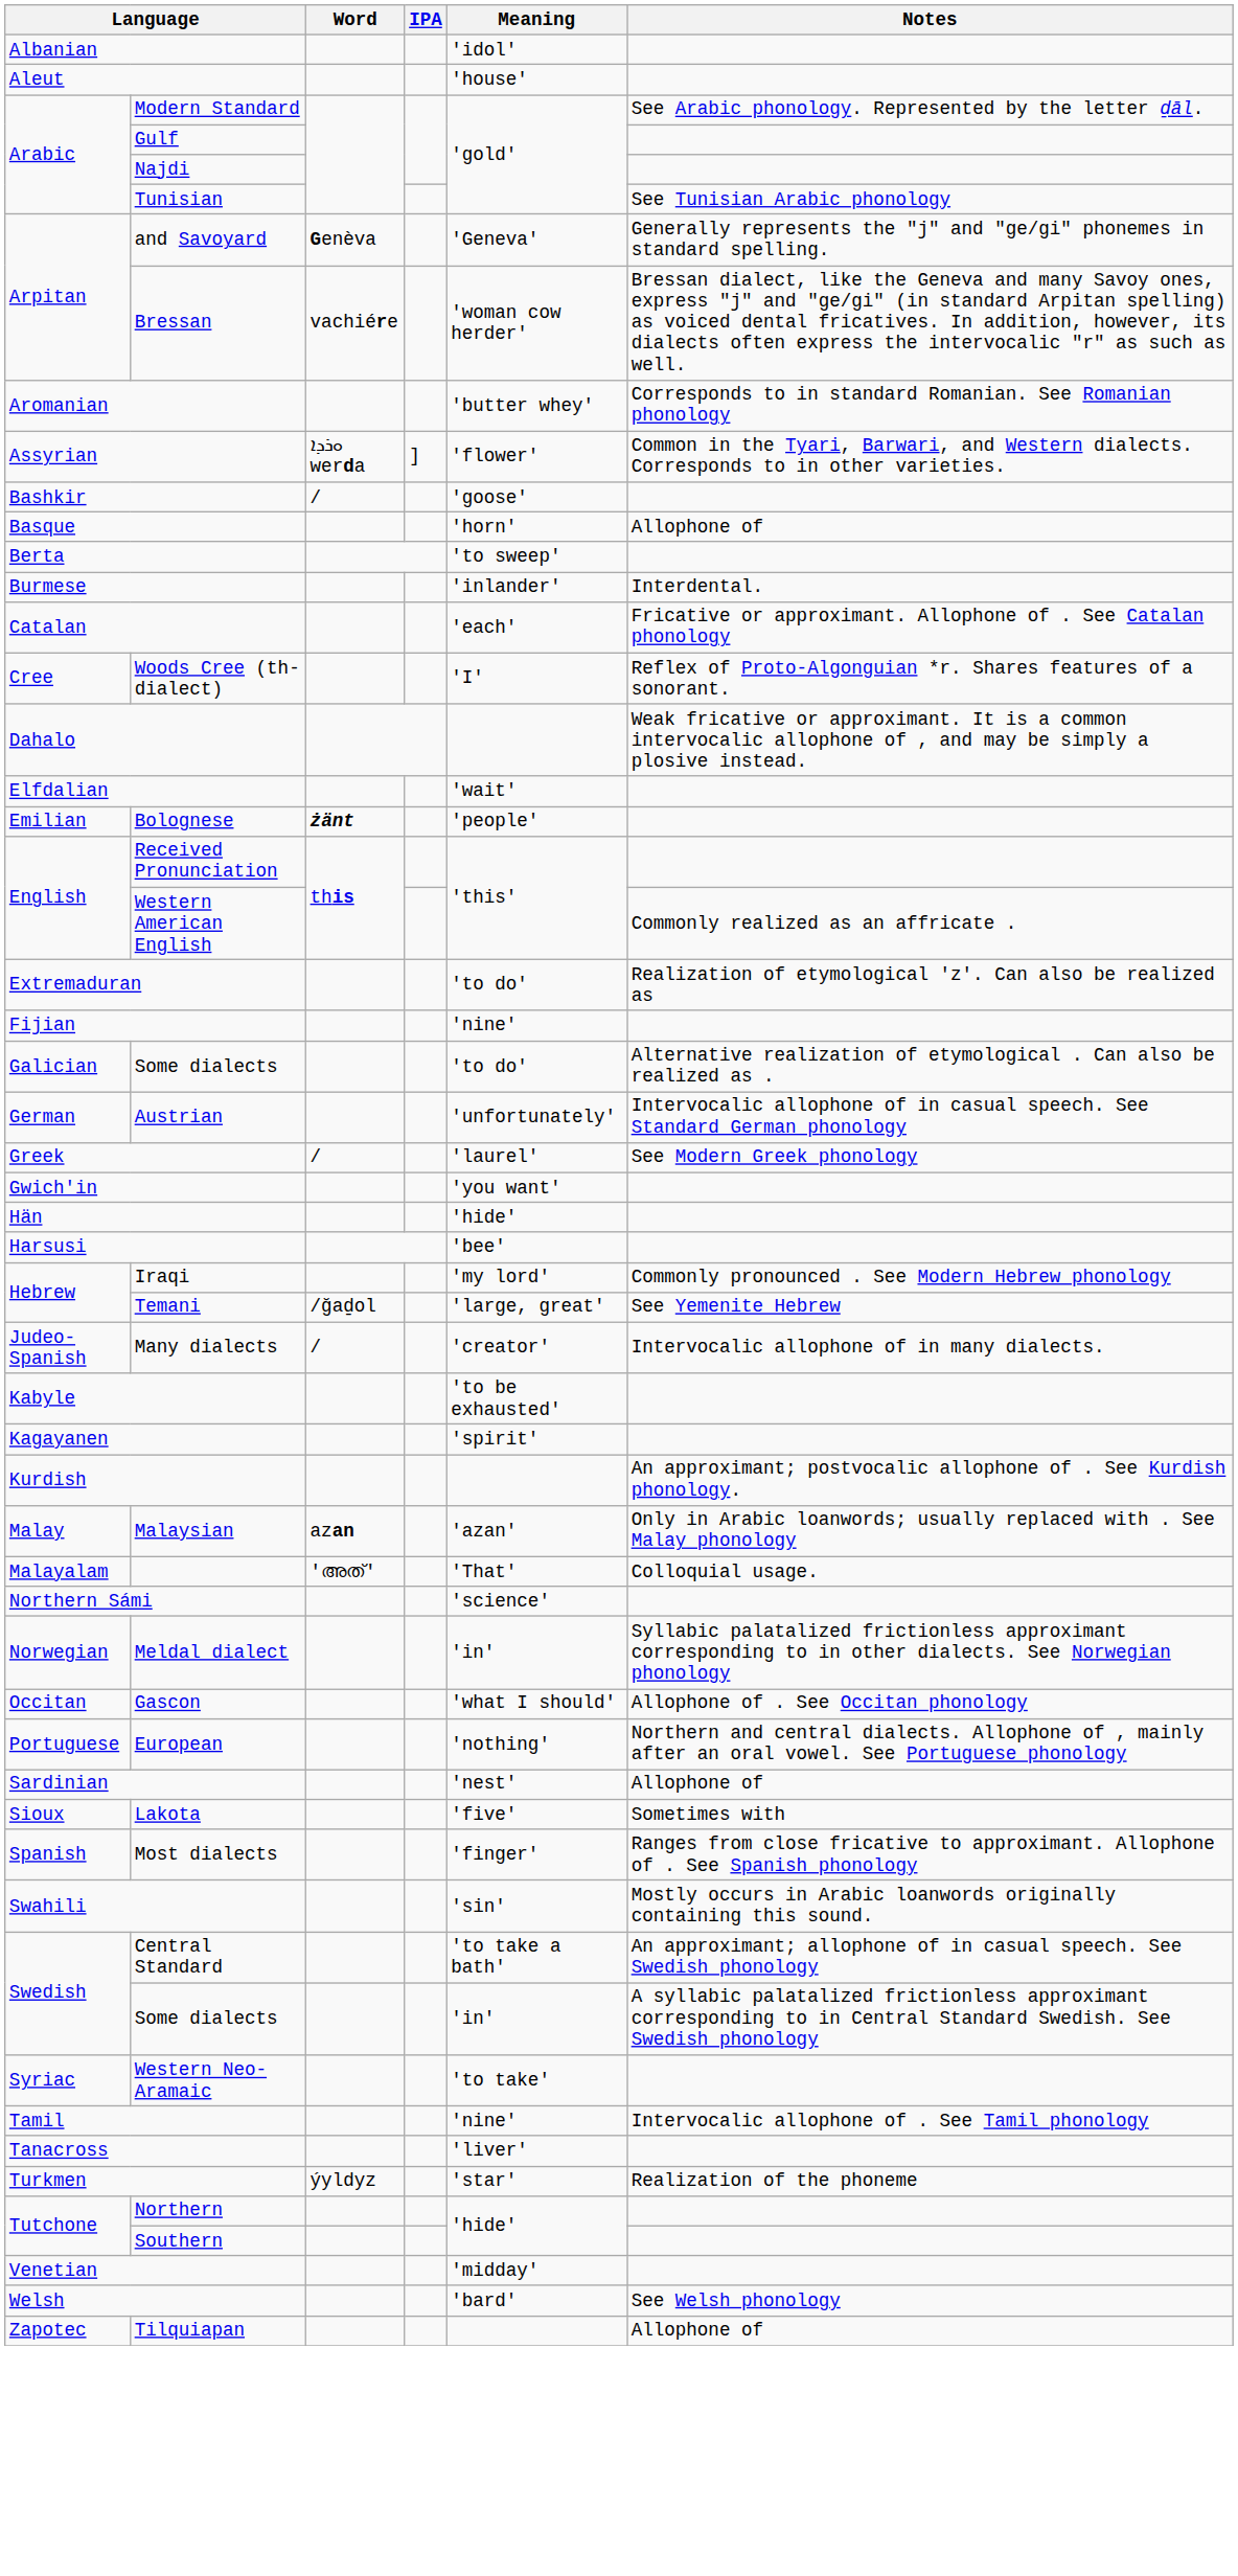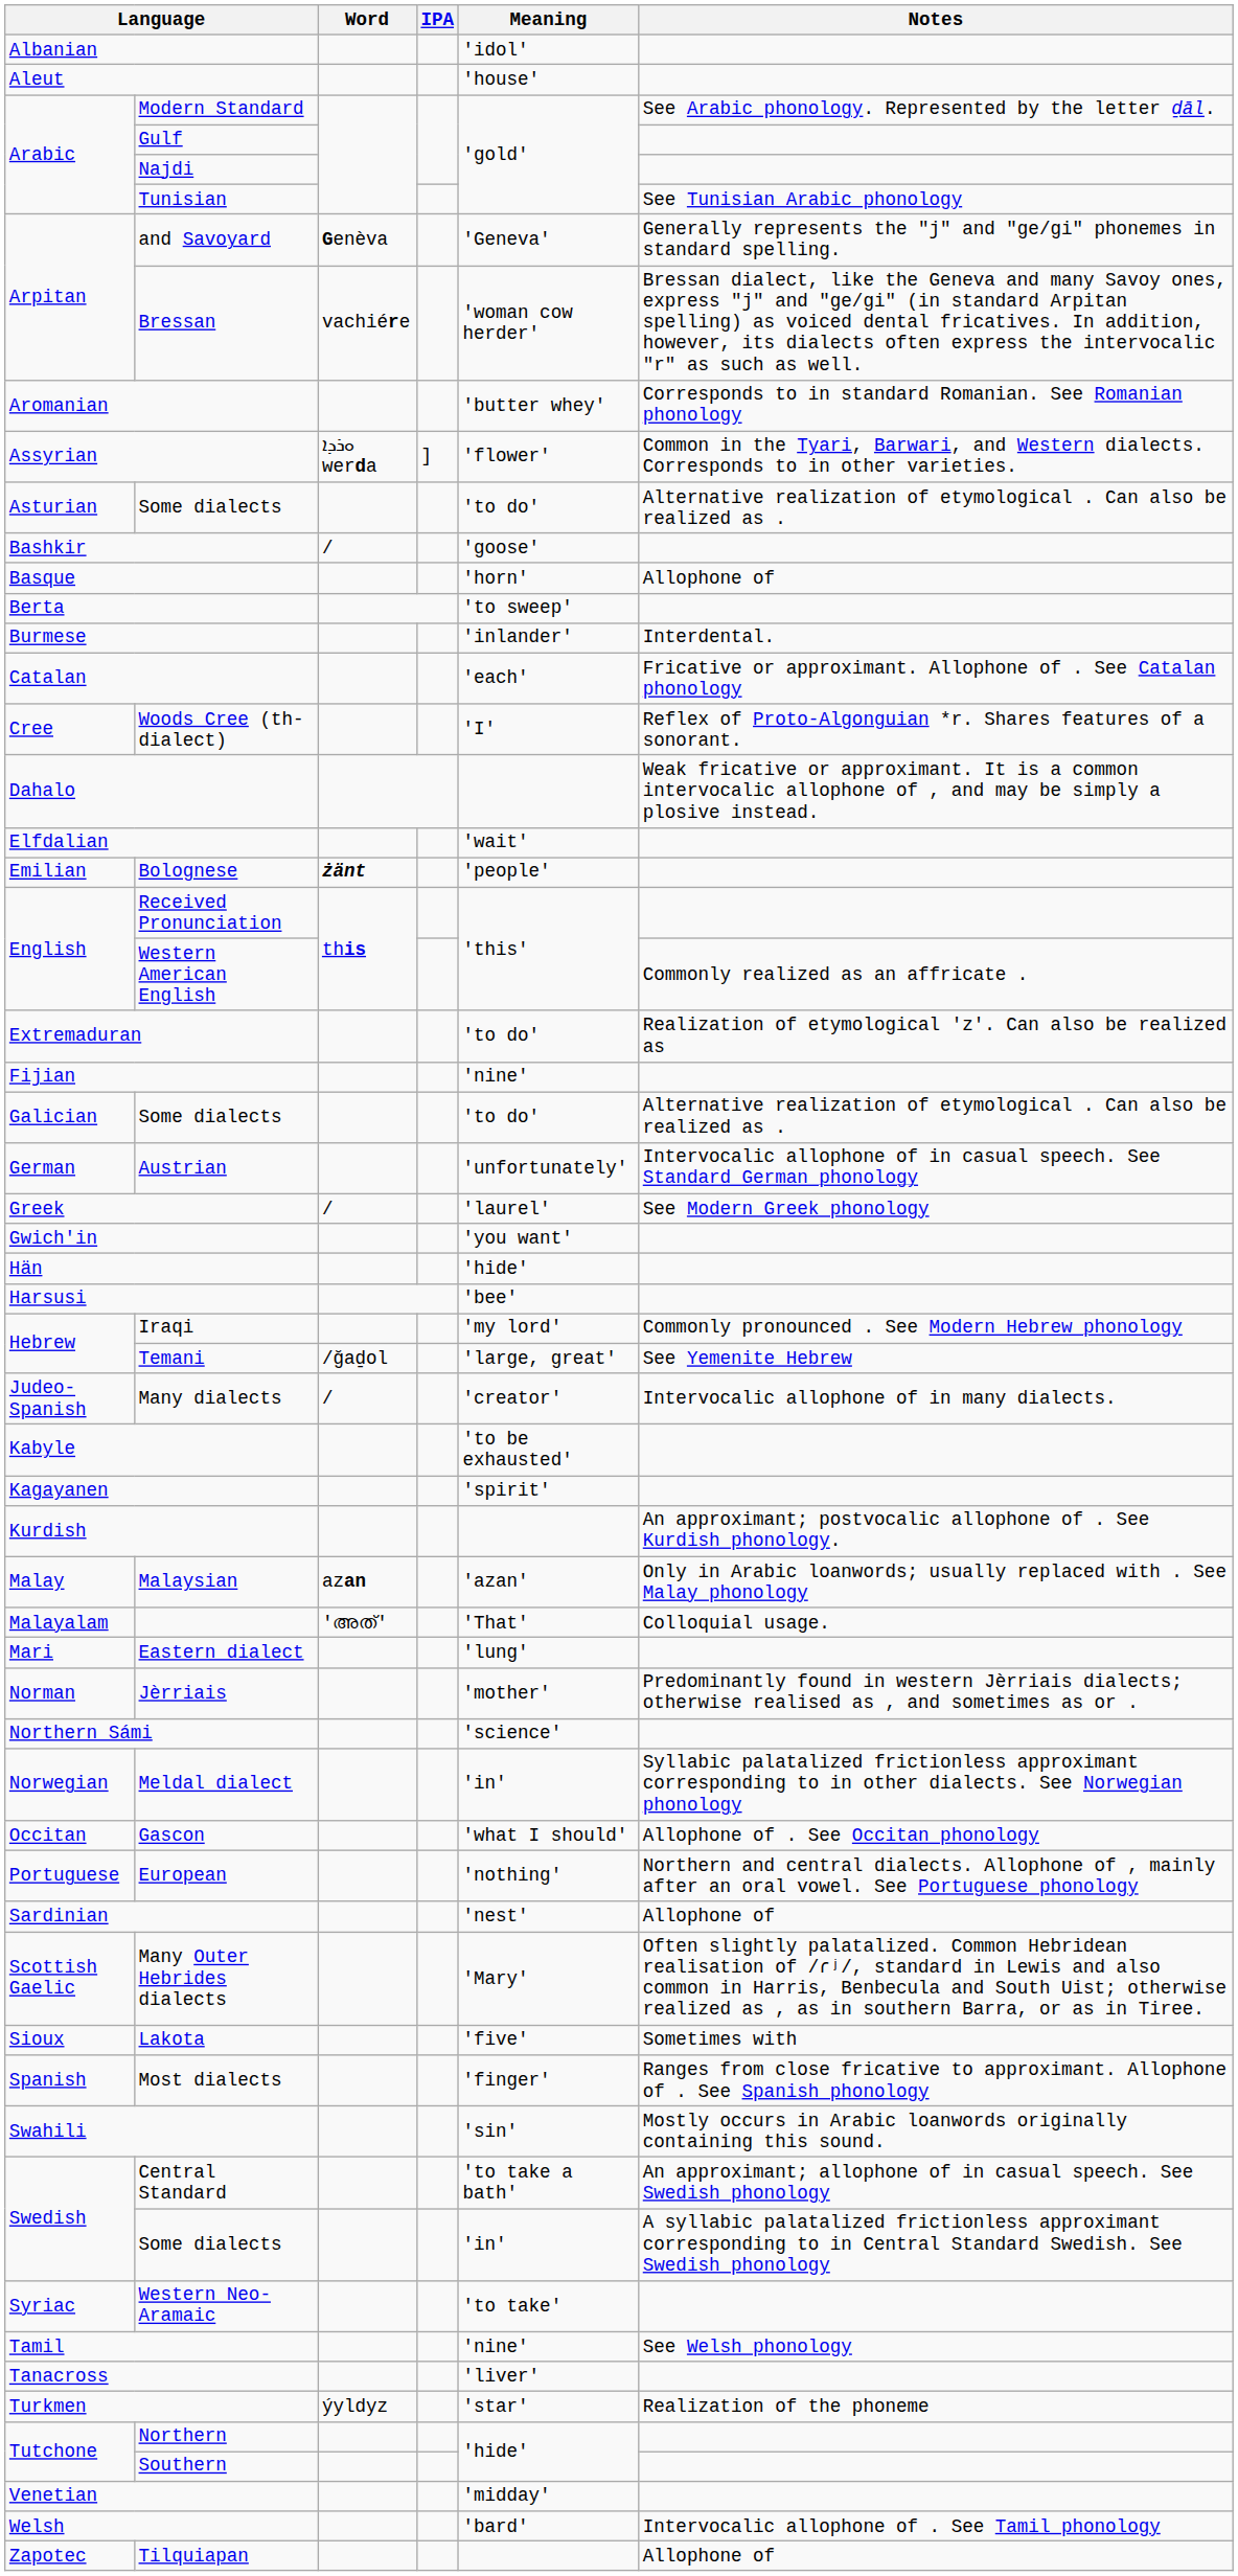 <table class="wikitable">
 <tr>
 <th colspan=2>Language</th>
 <th>Word</th>
 <th><a href='#'>IPA</a></th>
 <th>Meaning</th>
 <th>Notes</th>
 </tr>
 <tr>
 <td colspan=2><a href='#'>Albanian</a></td>
 <td></td>
 <td></td>
 <td>'idol'</td>
 <td></td>
 </tr>
 <tr>
 <td colspan="2"><a href='#'>Aleut</a></td>
 <td></td>
 <td></td>
 <td>'house'</td>
 <td></td>
 </tr>
 <tr>
 <td rowspan="4"><a href='#'>Arabic</a></td>
 <td><a href='#'>Modern Standard</a></td>
 <td rowspan="4"></td>
 <td rowspan="3"></td>
 <td rowspan="4">'gold'</td>
 <td>See <a href='#'>Arabic phonology</a>. Represented by the letter <em><a href='#'>ḏāl</a></em>.</td>
 </tr>
 <tr>
 <td><a href='#'>Gulf</a></td>
 <td></td>
 </tr>
 <tr>
 <td><a href='#'>Najdi</a></td>
 <td></td>
 </tr>
 <tr>
 <td><a href='#'>Tunisian</a></td>
 <td></td>
 <td>See <a href='#'>Tunisian Arabic phonology</a></td>
 </tr>
 <tr>
 <td rowspan=2><a href='#'>Arpitan</a></td>
 <td> and <a href='#'>Savoyard</a></td>
 <td><strong>G</strong>enèva</td>
 <td></td>
 <td>'Geneva'</td>
 <td>Generally represents the "j" and "ge/gi" phonemes in standard spelling.</td>
 </tr>
 <tr>
 <td><a href='#'>Bressan</a></td>
 <td>vachié<strong>r</strong>e</td>
 <td></td>
 <td>'woman cow herder'</td>
 <td>Bressan dialect, like the Geneva and many Savoy ones, express "j" and "ge/gi" (in standard Arpitan spelling) as voiced dental fricatives. In addition, however, its dialects often express the intervocalic "r" as such as well.</td>
 </tr>
 <tr>
 <td colspan=2><a href='#'>Aromanian</a></td>
 <td></td>
 <td></td>
 <td>'butter whey'</td>
 <td>Corresponds to  in standard Romanian. See <a href='#'>Romanian phonology</a></td>
 </tr>
 <tr>
 <td colspan="2"><a href='#'>Assyrian</a></td>
 <td>ܘܪܕܐ wer<strong>d</strong>a</td>
 <td>]</td>
 <td>'flower'</td>
 <td>Common in the <a href='#'>Tyari</a>, <a href='#'>Barwari</a>, and <a href='#'>Western</a> dialects. <br>Corresponds to  in other varieties.</td>
+</tr>
+<tr>
+<td><a href='#'>Asturian</a></td>
+<td>Some dialects</td>
+<td></td>
+<td></td>
+<td>'to do'</td>
+<td>Alternative realization of etymological . Can also be realized as .</td>
 </tr>
 <tr>
 <td colspan=2><a href='#'>Bashkir</a></td>
 <td> / </td>
 <td></td>
 <td>'goose'</td>
 <td></td>
 </tr>
 <tr>
 <td colspan=2><a href='#'>Basque</a></td>
 <td></td>
 <td></td>
 <td>'horn'</td>
 <td>Allophone of </td>
 </tr>
 <tr>
 <td colspan=2><a href='#'>Berta</a></td>
 <td colspan=2 align=center></td>
 <td>'to sweep'</td>
 <td></td>
 </tr>
 <tr>
 <td colspan=2><a href='#'>Burmese</a></td>
 <td></td>
 <td></td>
 <td>'inlander'</td>
 <td>Interdental.</td>
 </tr>
 <tr>
 <td colspan=2><a href='#'>Catalan</a></td>
 <td></td>
 <td></td>
 <td>'each'</td>
 <td>Fricative or approximant. Allophone of . See <a href='#'>Catalan phonology</a></td>
 </tr>
 <tr>
 <td><a href='#'>Cree</a></td>
 <td><a href='#'>Woods Cree</a> (th-dialect)</td>
 <td></td>
 <td></td>
 <td>'I'</td>
 <td>Reflex of <a href='#'>Proto-Algonguian</a> *r. Shares features of a sonorant.</td>
 </tr>
 <tr>
 <td colspan="2"><a href='#'>Dahalo</a></td>
 <td colspan="2" align="center"></td>
 <td></td>
 <td>Weak fricative or approximant. It is a common intervocalic allophone of , and may be simply a plosive  instead.</td>
 </tr>
 <tr>
 <td colspan=2><a href='#'>Elfdalian</a></td>
 <td></td>
 <td></td>
 <td>'wait'</td>
 <td></td>
 </tr>
 <tr>
 <td><a href='#'>Emilian</a></td>
 <td><a href='#'>Bolognese</a></td>
 <td><strong><em>ż<strong>änt<em></td>
 <td></td>
 <td>'people'</td>
 <td></td>
 </tr>
 <tr>
 <td rowspan=2><a href='#'>English</a></td>
 <td><a href='#'>Received Pronunciation</a></td>
 <td rowspan=2></em><a href='#'></strong>th<strong>is</a><em></td>
 <td></td>
 <td rowspan=2>'this'</td>
 <td></td>
 </tr>
 <tr>
 <td><a href='#'>Western American English</a></td>
 <td></td>
 <td>Commonly realized as an affricate .</td>
 </tr>
 <tr>
 <td colspan="2"><a href='#'>Extremaduran</a></td>
 <td></td>
 <td></td>
 <td>'to do'</td>
 <td>Realization of etymological 'z'. Can also be realized as </td>
 </tr>
 <tr>
 <td colspan=2><a href='#'>Fijian</a></td>
 <td></td>
 <td></td>
 <td>'nine'</td>
 <td></td>
 </tr>
 <tr>
 <td><a href='#'>Galician</a></td>
 <td>Some dialects</td>
 <td></td>
 <td></td>
 <td>'to do'</td>
 <td>Alternative realization of etymological . Can also be realized as .</td>
 </tr>
 <tr>
 <td><a href='#'>German</a></td>
 <td><a href='#'>Austrian</a></td>
 <td></td>
 <td></td>
 <td>'unfortunately'</td>
 <td>Intervocalic allophone of  in casual speech. See <a href='#'>Standard German phonology</a></td>
 </tr>
 <tr>
 <td colspan=2><a href='#'>Greek</a></td>
 <td> / </td>
 <td></td>
 <td>'laurel'</td>
 <td>See <a href='#'>Modern Greek phonology</a></td>
 </tr>
 <tr>
 <td colspan=2><a href='#'>Gwich'in</a></td>
 <td></td>
 <td></td>
 <td>'you want'</td>
 <td></td>
 </tr>
 <tr>
 <td colspan=2><a href='#'>Hän</a></td>
 <td></td>
 <td></td>
 <td>'hide'</td>
 <td></td>
 </tr>
 <tr>
 <td colspan=2><a href='#'>Harsusi</a></td>
 <td colspan=2 align=center></td>
 <td>'bee'</td>
 <td></td>
 </tr>
 <tr>
 <td rowspan=2><a href='#'>Hebrew</a></td>
 <td>Iraqi</td>
 <td></td>
 <td></td>
 <td>'my lord'</td>
 <td>Commonly pronounced . See <a href='#'>Modern Hebrew phonology</a></td>
 </tr>
 <tr>
 <td><a href='#'>Temani</a></td>
 <td>/</em>ğaḏol<em></td>
 <td></td>
 <td>'large, great'</td>
 <td>See <a href='#'>Yemenite Hebrew</a></td>
 </tr>
 <tr>
 <td><a href='#'>Judeo-Spanish</a></td>
 <td>Many dialects</td>
 <td> / </td>
 <td></td>
 <td>'creator'</td>
 <td>Intervocalic allophone of  in many dialects.</td>
 </tr>
 <tr>
 <td colspan=2><a href='#'>Kabyle</a></td>
 <td></td>
 <td></td>
 <td>'to be exhausted'</td>
 <td></td>
 </tr>
 <tr>
 <td colspan=2><a href='#'>Kagayanen</a></td>
 <td></td>
 <td></td>
 <td>'spirit'</td>
 <td></td>
 </tr>
 <tr>
 <td colspan=2><a href='#'>Kurdish</a></td>
 <td></td>
 <td></td>
 <td></td>
 <td>An approximant; postvocalic allophone of . See <a href='#'>Kurdish phonology</a>.</td>
 </tr>
 <tr>
 <td><a href='#'>Malay</a></td>
 <td><a href='#'>Malaysian</a></td>
 <td></em>a</strong>z<strong>an<em></td>
 <td></td>
 <td>'azan'</td>
 <td>Only in Arabic loanwords; usually replaced with . See <a href='#'>Malay phonology</a></td>
 </tr>
 <tr>
 <td><a href='#'>Malayalam</a></td>
 <td></td>
 <td>'അത്'</td>
 <td></td>
 <td>'That'</td>
 <td>Colloquial usage.</td>
 </tr>
 <tr>
+<td><a href='#'>Mari</a></td>
+<td><a href='#'>Eastern dialect</a></td>
+<td></td>
+<td></td>
+<td>'lung'</td>
+<td></td>
+</tr>
+<tr>
+<td><a href='#'>Norman</a></td>
+<td><a href='#'>Jèrriais</a></td>
+<td></td>
+<td></td>
+<td>'mother'</td>
+<td>Predominantly found in western Jèrriais dialects; otherwise realised as , and sometimes as  or .</td>
+</tr>
+<tr>
 <td colspan=2><a href='#'>Northern Sámi</a></td>
 <td></td>
 <td></td>
 <td>'science'</td>
 <td></td>
 </tr>
 <tr>
 <td><a href='#'>Norwegian</a></td>
 <td><a href='#'>Meldal dialect</a></td>
 <td></td>
 <td></td>
 <td>'in'</td>
 <td>Syllabic palatalized frictionless approximant corresponding to  in other dialects. See <a href='#'>Norwegian phonology</a></td>
 </tr>
 <tr>
 <td><a href='#'>Occitan</a></td>
 <td><a href='#'>Gascon</a></td>
 <td></td>
 <td></td>
 <td>'what I should'</td>
 <td>Allophone of . See <a href='#'>Occitan phonology</a></td>
 </tr>
 <tr>
 <td><a href='#'>Portuguese</a></td>
 <td><a href='#'>European</a></td>
 <td></td>
 <td></td>
 <td>'nothing'</td>
 <td>Northern and central dialects. Allophone of , mainly after an oral vowel. See <a href='#'>Portuguese phonology</a></td>
 </tr>
 <tr>
 <td colspan=2><a href='#'>Sardinian</a></td>
 <td></td>
 <td></td>
 <td>'nest'</td>
 <td>Allophone of </td>
+</tr>
+<tr>
+<td><a href='#'>Scottish Gaelic</a></td>
+<td>Many <a href='#'>Outer Hebrides</a> dialects</td>
+<td></td>
+<td></td>
+<td>'Mary'</td>
+<td>Often slightly palatalized. Common Hebridean realisation of /ɾʲ/, standard in Lewis and also common in Harris, Benbecula and South Uist; otherwise realized as , as  in southern Barra, or as  in Tiree.</td>
 </tr>
 <tr>
 <td><a href='#'>Sioux</a></td>
 <td><a href='#'>Lakota</a></td>
 <td></td>
 <td></td>
 <td>'five'</td>
 <td>Sometimes with </td>
 </tr>
 <tr>
 <td><a href='#'>Spanish</a></td>
 <td>Most dialects</td>
 <td></td>
 <td></td>
 <td>'finger'</td>
 <td>Ranges from close fricative to approximant. Allophone of . See <a href='#'>Spanish phonology</a></td>
 </tr>
 <tr>
 <td colspan=2><a href='#'>Swahili</a></td>
 <td></td>
 <td></td>
 <td>'sin'</td>
 <td>Mostly occurs in Arabic loanwords originally containing this sound.</td>
 </tr>
 <tr>
 <td rowspan=2><a href='#'>Swedish</a></td>
 <td>Central Standard</td>
 <td></td>
 <td></td>
 <td>'to take a bath'</td>
 <td>An approximant; allophone of  in casual speech. See <a href='#'>Swedish phonology</a></td>
 </tr>
 <tr>
 <td>Some dialects</td>
 <td></td>
 <td></td>
 <td>'in'</td>
 <td>A syllabic palatalized frictionless approximant corresponding to  in Central Standard Swedish. See <a href='#'>Swedish phonology</a></td>
 </tr>
 <tr>
 <td><a href='#'>Syriac</a></td>
 <td><a href='#'>Western Neo-Aramaic</a></td>
 <td></td>
 <td></td>
 <td>'to take'</td>
 <td></td>
 </tr>
 <tr>
 <td colspan=2><a href='#'>Tamil</a></td>
 <td></td>
 <td></td>
 <td>'nine'</td>
-<td>Intervocalic allophone of . See <a href='#'>Tamil phonology</a></td>
+<td>See <a href='#'>Welsh phonology</a></td>
 </tr>
 <tr>
 <td colspan=2><a href='#'>Tanacross</a></td>
 <td></td>
 <td></td>
 <td>'liver'</td>
 <td></td>
 </tr>
 <tr>
 <td colspan="2"><a href='#'>Turkmen</a></td>
 <td>ýyldy</strong>z<strong></td>
 <td></td>
 <td>'star'</td>
 <td>Realization of the  phoneme</td>
 </tr>
 <tr>
 <td rowspan=2><a href='#'>Tutchone</a></td>
 <td><a href='#'>Northern</a></td>
 <td></td>
 <td></td>
 <td rowspan=2>'hide'</td>
 <td></td>
 </tr>
 <tr>
 <td><a href='#'>Southern</a></td>
 <td></td>
 <td></td>
 <td></td>
 </tr>
 <tr>
 <td colspan=2><a href='#'>Venetian</a></td>
 <td></td>
 <td></td>
 <td>'midday'</td>
 <td></td>
 </tr>
 <tr>
 <td colspan=2><a href='#'>Welsh</a></td>
 <td></td>
 <td></td>
 <td>'bard'</td>
-<td>See <a href='#'>Welsh phonology</a></td>
+<td>Intervocalic allophone of . See <a href='#'>Tamil phonology</a></td>
 </tr>
 <tr>
 <td><a href='#'>Zapotec</a></td>
 <td><a href='#'>Tilquiapan</a></td>
 <td></td>
 <td></td>
 <td></td>
 <td>Allophone of </td>
 </tr>
 </table>
